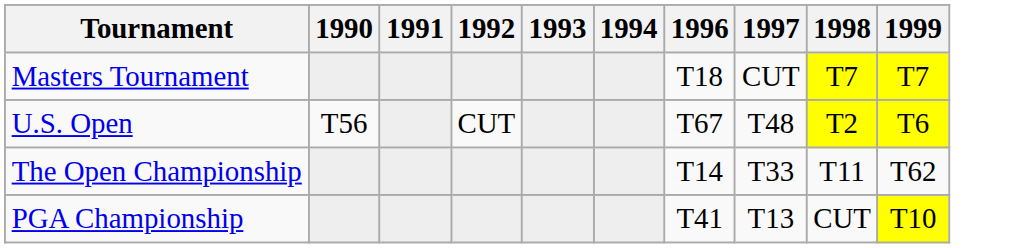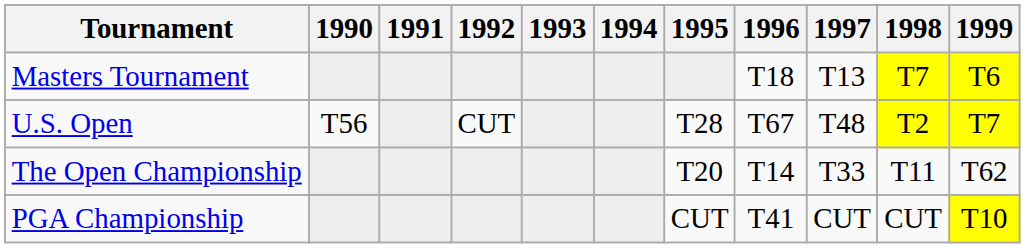 <table class="wikitable" style="font-size:95%;text-align:center;">
 <tr>
 <th>Tournament</th>
 <th>1990</th>
 <th>1991</th>
 <th>1992</th>
 <th>1993</th>
 <th>1994</th>
+<th>1995</th>
 <th>1996</th>
 <th>1997</th>
 <th>1998</th>
 <th>1999</th>
 </tr>
 <tr>
 <td align=left><a href='#'>Masters Tournament</a></td>
 <td style="background:#eeeeee;"></td>
 <td style="background:#eeeeee;"></td>
 <td style="background:#eeeeee;"></td>
 <td style="background:#eeeeee;"></td>
 <td style="background:#eeeeee;"></td>
+<td style="background:#eeeeee;"></td>
 <td>T18</td>
-<td>CUT</td>
+<td>T13</td>
 <td style="background:yellow;">T7</td>
-<td style="background:yellow;">T7</td>
+<td style="background:yellow;">T6</td>
 </tr>
 <tr>
 <td align=left><a href='#'>U.S. Open</a></td>
 <td>T56</td>
 <td style="background:#eeeeee;"></td>
 <td>CUT</td>
 <td style="background:#eeeeee;"></td>
 <td style="background:#eeeeee;"></td>
+<td>T28</td>
 <td>T67</td>
 <td>T48</td>
 <td style="background:yellow;">T2</td>
-<td style="background:yellow;">T6</td>
+<td style="background:yellow;">T7</td>
 </tr>
 <tr>
 <td align=left><a href='#'>The Open Championship</a></td>
 <td style="background:#eeeeee;"></td>
 <td style="background:#eeeeee;"></td>
 <td style="background:#eeeeee;"></td>
 <td style="background:#eeeeee;"></td>
 <td style="background:#eeeeee;"></td>
+<td>T20</td>
 <td>T14</td>
 <td>T33</td>
 <td>T11</td>
 <td>T62</td>
 </tr>
 <tr>
 <td align=left><a href='#'>PGA Championship</a></td>
 <td style="background:#eeeeee;"></td>
 <td style="background:#eeeeee;"></td>
 <td style="background:#eeeeee;"></td>
 <td style="background:#eeeeee;"></td>
 <td style="background:#eeeeee;"></td>
+<td>CUT</td>
 <td>T41</td>
-<td>T13</td>
+<td>CUT</td>
 <td>CUT</td>
 <td style="background:yellow;">T10</td>
 </tr>
 </table>
